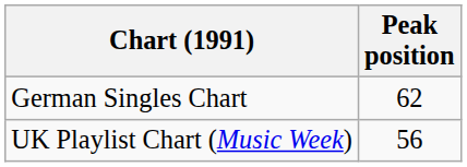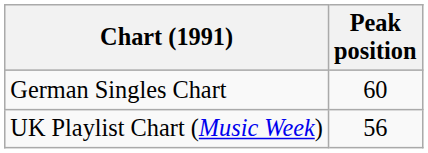 <table class="wikitable sortable">
 <tr>
 <th>Chart (1991)</th>
 <th>Peak<br>position</th>
 </tr>
 <tr>
 <td align="left">German Singles Chart</td>
-<td style="text-align:center;">62</td>
+<td style="text-align:center;">60</td>
 </tr>
 <tr>
 <td align="left">UK Playlist Chart (<em><a href='#'>Music Week</a></em>)</td>
 <td style="text-align:center;">56</td>
 </tr>
 </table>
